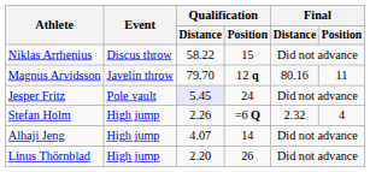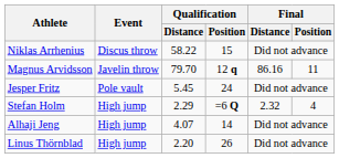 <table class=wikitable style="font-size:90%">
 <tr>
 <th rowspan="2">Athlete</th>
 <th rowspan="2">Event</th>
 <th colspan="2">Qualification</th>
 <th colspan="2">Final</th>
 </tr>
 <tr style="font-size:95%">
 <th>Distance</th>
 <th>Position</th>
 <th>Distance</th>
 <th>Position</th>
 </tr>
 <tr align=center>
 <td align=left><a href='#'>Niklas Arrhenius</a></td>
 <td align=left><a href='#'>Discus throw</a></td>
 <td>58.22</td>
 <td>15</td>
 <td colspan=2>Did not advance</td>
 </tr>
 <tr align=center>
 <td align=left><a href='#'>Magnus Arvidsson</a></td>
 <td align=left><a href='#'>Javelin throw</a></td>
 <td>79.70</td>
 <td>12 <strong>q</strong></td>
-<td>80.16</td>
+<td>86.16</td>
 <td>11</td>
 </tr>
 <tr align=center>
 <td align=left><a href='#'>Jesper Fritz</a></td>
 <td align=left><a href='#'>Pole vault</a></td>
-<td style="background: lavender;">5.45</td>
+<td>5.45</td>
 <td>24</td>
 <td colspan=2>Did not advance</td>
 </tr>
 <tr align=center>
 <td align=left><a href='#'>Stefan Holm</a></td>
 <td align=left><a href='#'>High jump</a></td>
-<td>2.26</td>
+<td>2.29</td>
 <td>=6 <strong>Q</strong></td>
 <td>2.32</td>
 <td>4</td>
 </tr>
 <tr align=center>
 <td align=left><a href='#'>Alhaji Jeng</a></td>
 <td align=left><a href='#'>High jump</a></td>
 <td>4.07</td>
 <td>14</td>
 <td colspan=2>Did not advance</td>
 </tr>
 <tr align=center>
 <td align=left><a href='#'>Linus Thörnblad</a></td>
 <td align=left><a href='#'>High jump</a></td>
 <td>2.20</td>
 <td>26</td>
 <td colspan=2>Did not advance</td>
 </tr>
 </table>
